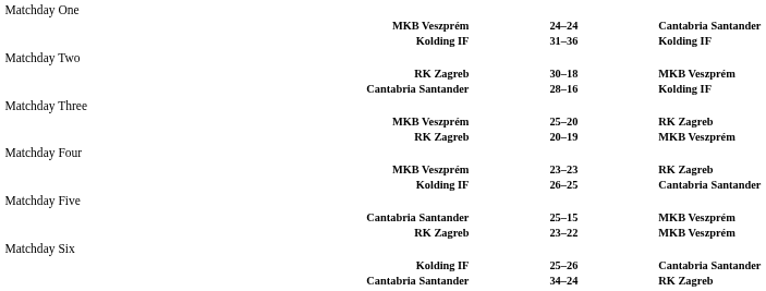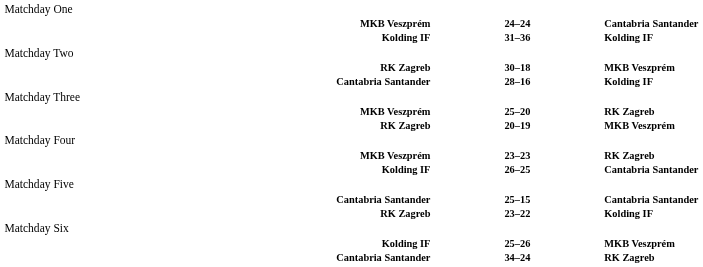 <table width=100% cellspacing=1>
 <tr>
 <th width=30%></th>
 <th width=12%></th>
 <th width=30%></th>
 <th></th>
 </tr>
 <tr>
 <td>Matchday One</td>
 </tr>
 <tr style=font-size:90%>
 <td align=right><strong>MKB Veszprém</strong></td>
 <td align=center><strong>24–24</strong></td>
 <td><strong>Cantabria Santander</strong></td>
 </tr>
 <tr style=font-size:90%>
 <td align=right><strong>Kolding IF</strong></td>
 <td align=center><strong>31–36</strong></td>
 <td><strong>Kolding IF</strong></td>
 </tr>
 <tr>
 <td>Matchday Two</td>
 </tr>
 <tr style=font-size:90%>
 <td align=right><strong>RK Zagreb</strong></td>
 <td align=center><strong>30–18</strong></td>
 <td><strong>MKB Veszprém</strong></td>
 </tr>
 <tr style=font-size:90%>
 <td align=right><strong>Cantabria Santander</strong></td>
 <td align=center><strong>28–16</strong></td>
 <td><strong>Kolding IF</strong></td>
 </tr>
 <tr>
 <td>Matchday Three</td>
 </tr>
 <tr style=font-size:90%>
 <td align=right><strong>MKB Veszprém</strong></td>
 <td align=center><strong>25–20</strong></td>
 <td><strong>RK Zagreb</strong></td>
 </tr>
 <tr style=font-size:90%>
 <td align=right><strong>RK Zagreb</strong></td>
 <td align=center><strong>20–19</strong></td>
 <td><strong>MKB Veszprém</strong></td>
 </tr>
 <tr>
 <td>Matchday Four</td>
 </tr>
 <tr style=font-size:90%>
 <td align=right><strong>MKB Veszprém</strong></td>
 <td align=center><strong>23–23</strong></td>
 <td><strong>RK Zagreb</strong></td>
 </tr>
 <tr style=font-size:90%>
 <td align=right><strong>Kolding IF</strong></td>
 <td align=center><strong>26–25</strong></td>
 <td><strong>Cantabria Santander</strong></td>
 </tr>
 <tr>
 <td>Matchday Five</td>
 </tr>
 <tr style=font-size:90%>
 <td align=right><strong>Cantabria Santander</strong></td>
 <td align=center><strong>25–15</strong></td>
-<td><strong>MKB Veszprém</strong></td>
+<td><strong>Cantabria Santander</strong></td>
 </tr>
 <tr style=font-size:90%>
 <td align=right><strong>RK Zagreb</strong></td>
 <td align=center><strong>23–22</strong></td>
-<td><strong>MKB Veszprém</strong></td>
+<td><strong>Kolding IF</strong></td>
 </tr>
 <tr>
 <td>Matchday Six</td>
 </tr>
 <tr style=font-size:90%>
 <td align=right><strong>Kolding IF</strong></td>
 <td align=center><strong>25–26</strong></td>
-<td><strong>Cantabria Santander</strong></td>
+<td><strong>MKB Veszprém</strong></td>
 </tr>
 <tr style=font-size:90%>
 <td align=right><strong>Cantabria Santander</strong></td>
 <td align=center><strong>34–24</strong></td>
 <td><strong>RK Zagreb</strong></td>
 </tr>
 </table>
